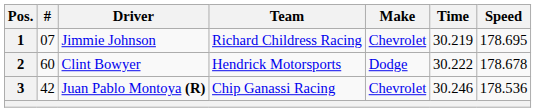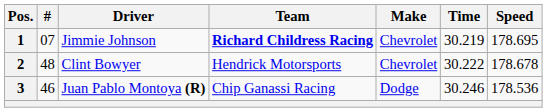 <table class="wikitable" style="font-size:95%">
 <tr>
 <th>Pos.</th>
 <th>#</th>
 <th>Driver</th>
 <th>Team</th>
 <th>Make</th>
 <th>Time</th>
 <th>Speed</th>
 </tr>
 <tr>
 <th>1</th>
 <td>07</td>
 <td><a href='#'>Jimmie Johnson</a></td>
-<td><a href='#'>Richard Childress Racing</a></td>
+<td><strong><a href='#'>Richard Childress Racing</a></strong></td>
 <td><a href='#'>Chevrolet</a></td>
 <td>30.219</td>
 <td>178.695</td>
 </tr>
 <tr>
 <th>2</th>
-<td>60</td>
+<td>48</td>
 <td><a href='#'>Clint Bowyer</a></td>
 <td><a href='#'>Hendrick Motorsports</a></td>
-<td><a href='#'>Dodge</a></td>
+<td><a href='#'>Chevrolet</a></td>
 <td>30.222</td>
 <td>178.678</td>
 </tr>
 <tr>
 <th>3</th>
-<td>42</td>
+<td>46</td>
 <td><a href='#'>Juan Pablo Montoya</a> <strong>(R)</strong></td>
 <td><a href='#'>Chip Ganassi Racing</a></td>
-<td><a href='#'>Chevrolet</a></td>
+<td><a href='#'>Dodge</a></td>
 <td>30.246</td>
 <td>178.536</td>
 </tr>
 <tr>
 <th colspan="7"></th>
 </tr>
 </table>
